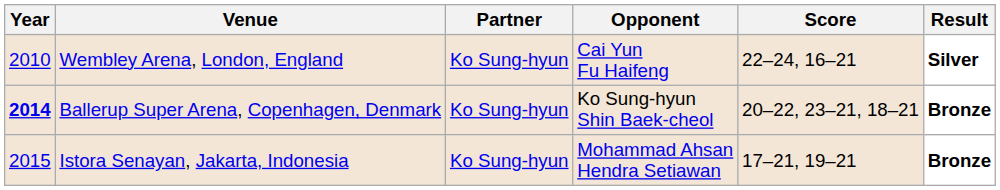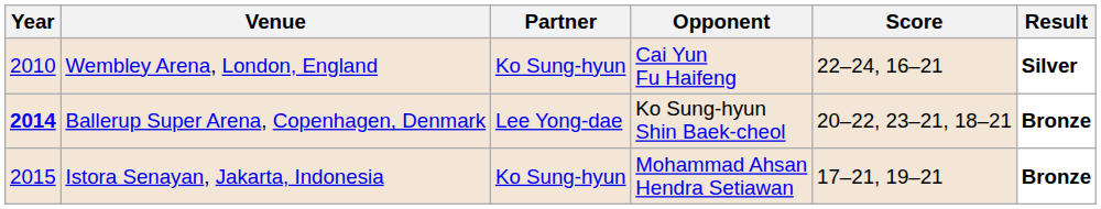 <table class="sortable wikitable" style="font-size: 90%;">
 <tr>
 <th>Year</th>
 <th>Venue</th>
 <th>Partner</th>
 <th>Opponent</th>
 <th>Score</th>
 <th>Result</th>
 </tr>
 <tr style="background:#F3E6D7">
 <td align="center"><a href='#'>2010</a></td>
 <td align="left"><a href='#'>Wembley Arena</a>, <a href='#'>London, England</a></td>
 <td align="left"> <a href='#'>Ko Sung-hyun</a></td>
 <td align="left"> <a href='#'>Cai Yun</a> <br>  <a href='#'>Fu Haifeng</a></td>
 <td align="left">22–24, 16–21</td>
 <td style="text-align:left; background:white"> <strong>Silver</strong></td>
 </tr>
 <tr style="background:#F3E6D7">
 <td align="center"><strong><a href='#'>2014</a></strong></td>
 <td align="left"><a href='#'>Ballerup Super Arena</a>, <a href='#'>Copenhagen, Denmark</a></td>
-<td align="left"> <a href='#'>Ko Sung-hyun</a></td>
+<td align="left"> <a href='#'>Lee Yong-dae</a></td>
 <td align="left"> Ko Sung-hyun <br>  <a href='#'>Shin Baek-cheol</a></td>
 <td align="left">20–22, 23–21, 18–21</td>
 <td style="text-align:left; background:white"> <strong>Bronze</strong></td>
 </tr>
 <tr style="background:#F3E6D7">
 <td align="center"><a href='#'>2015</a></td>
 <td align="left"><a href='#'>Istora Senayan</a>, <a href='#'>Jakarta, Indonesia</a></td>
 <td align="left"> <a href='#'>Ko Sung-hyun</a></td>
 <td align="left"> <a href='#'>Mohammad Ahsan</a> <br>  <a href='#'>Hendra Setiawan</a></td>
 <td align="left">17–21, 19–21</td>
 <td style="text-align:left; background:white"> <strong>Bronze</strong></td>
 </tr>
 </table>
